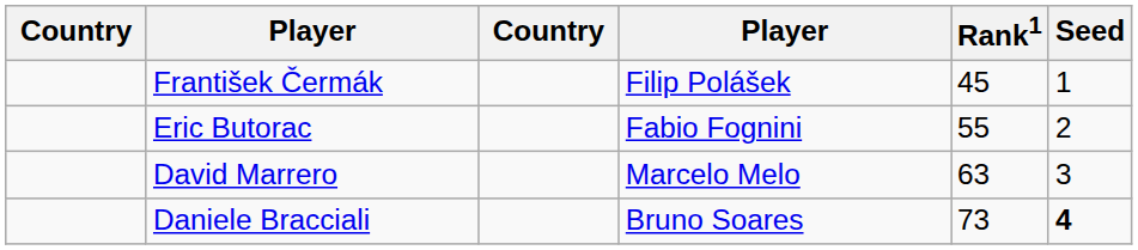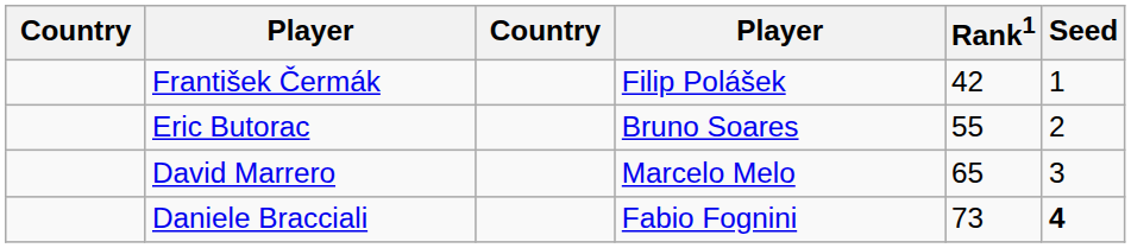 <table class="sortable wikitable">
 <tr>
 <th width="70">Country</th>
 <th width="175">Player</th>
 <th width="70">Country</th>
 <th width="175">Player</th>
 <th>Rank<sup>1</sup></th>
 <th>Seed</th>
 </tr>
 <tr>
 <td></td>
 <td><a href='#'>František Čermák</a></td>
 <td></td>
 <td><a href='#'>Filip Polášek</a></td>
-<td>45</td>
+<td>42</td>
 <td>1</td>
 </tr>
 <tr>
 <td></td>
 <td><a href='#'>Eric Butorac</a></td>
 <td></td>
-<td><a href='#'>Fabio Fognini</a></td>
+<td><a href='#'>Bruno Soares</a></td>
 <td>55</td>
 <td>2</td>
 </tr>
 <tr>
 <td></td>
 <td><a href='#'>David Marrero</a></td>
 <td></td>
 <td><a href='#'>Marcelo Melo</a></td>
-<td>63</td>
+<td>65</td>
 <td>3</td>
 </tr>
 <tr>
 <td></td>
 <td><a href='#'>Daniele Bracciali</a></td>
 <td></td>
-<td><a href='#'>Bruno Soares</a></td>
+<td><a href='#'>Fabio Fognini</a></td>
 <td>73</td>
 <td><strong>4</strong></td>
 </tr>
 </table>
